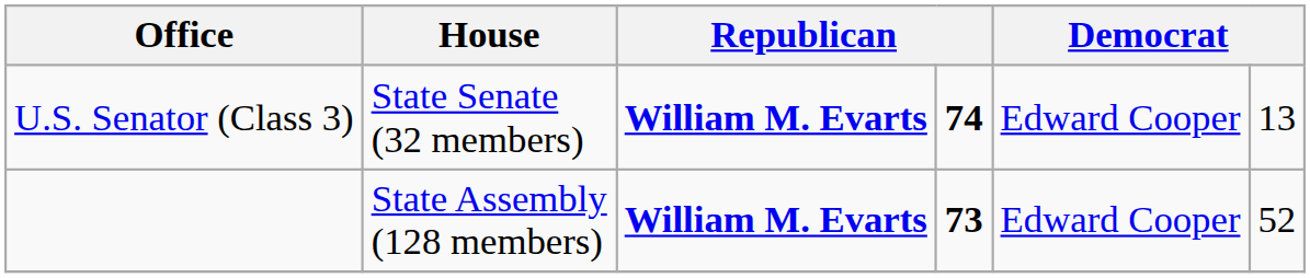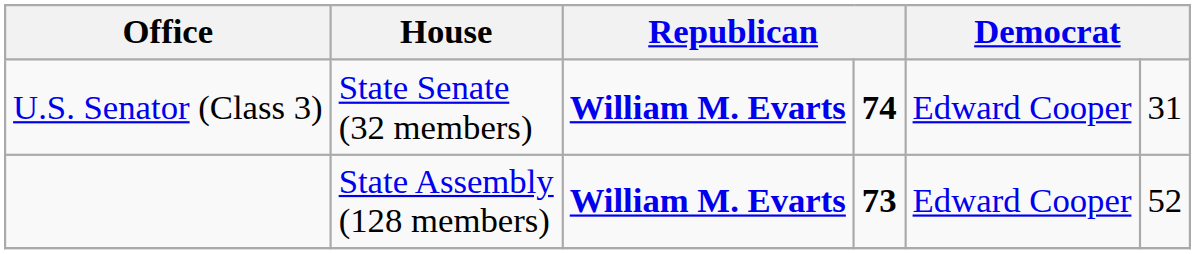 <table class=wikitable>
 <tr bgcolor=lightgrey>
 <th>Office</th>
 <th>House</th>
 <th colspan="2"><a href='#'>Republican</a></th>
 <th colspan="2"><a href='#'>Democrat</a></th>
 </tr>
 <tr>
 <td><a href='#'>U.S. Senator</a> (Class 3)</td>
 <td><a href='#'>State Senate</a> <br>(32 members)</td>
 <td><strong><a href='#'>William M. Evarts</a></strong></td>
 <td align="right"><strong>74</strong></td>
 <td><a href='#'>Edward Cooper</a></td>
-<td align="right">13</td>
+<td align="right">31</td>
 </tr>
 <tr>
 <td></td>
 <td><a href='#'>State Assembly</a> <br>(128 members)</td>
 <td><strong><a href='#'>William M. Evarts</a></strong></td>
 <td align="right"><strong>73</strong></td>
 <td><a href='#'>Edward Cooper</a></td>
 <td align="right">52</td>
 </tr>
 <tr>
 </tr>
 </table>
